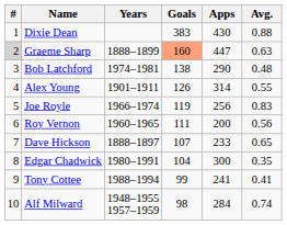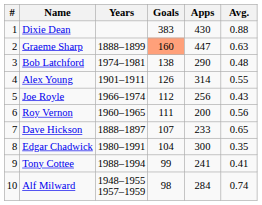 <table class="wikitable" style="text-align: center;">
 <tr>
 <th>#</th>
 <th>Name</th>
 <th>Years</th>
 <th style="width: 3em;">Goals</th>
 <th style="width: 3em;">Apps</th>
 <th style="width: 3em;">Avg.</th>
 </tr>
 <tr>
 <td style="text-align:right;">1</td>
 <td style="text-align:left;"> <a href='#'>Dixie Dean</a></td>
 <td></td>
 <td>383</td>
 <td>430</td>
 <td>0.88</td>
 </tr>
 <tr>
-<td style="background: lightgrey; text-align:right;">2</td>
+<td style="text-align:right;">2</td>
 <td style="text-align:left;"> <a href='#'>Graeme Sharp</a></td>
 <td>1888–1899</td>
 <td style="background: lightsalmon;">160</td>
 <td>447</td>
 <td>0.63</td>
 </tr>
 <tr>
 <td style="text-align:right;">3</td>
 <td style="text-align:left;"> <a href='#'>Bob Latchford</a></td>
 <td>1974–1981</td>
 <td>138</td>
 <td>290</td>
 <td>0.48</td>
 </tr>
 <tr>
 <td style="text-align:right;">4</td>
 <td style="text-align:left;"> <a href='#'>Alex Young</a></td>
 <td>1901–1911</td>
 <td>126</td>
 <td>314</td>
 <td>0.55</td>
 </tr>
 <tr>
 <td style="text-align:right;">5</td>
 <td style="text-align:left;"> <a href='#'>Joe Royle</a></td>
 <td>1966–1974</td>
-<td>119</td>
+<td>112</td>
 <td>256</td>
-<td>0.83</td>
+<td>0.43</td>
 </tr>
 <tr>
 <td style="text-align:right;">6</td>
 <td style="text-align:left;"> <a href='#'>Roy Vernon</a></td>
 <td>1960–1965</td>
 <td>111</td>
 <td>200</td>
 <td>0.56</td>
 </tr>
 <tr>
 <td style="text-align:right;">7</td>
 <td style="text-align:left;"> <a href='#'>Dave Hickson</a></td>
 <td>1888–1897</td>
 <td>107</td>
 <td>233</td>
 <td>0.65</td>
 </tr>
 <tr>
 <td style="text-align:right;">8</td>
 <td style="text-align:left;"> <a href='#'>Edgar Chadwick</a></td>
 <td>1980–1991</td>
 <td>104</td>
 <td>300</td>
 <td>0.35</td>
 </tr>
 <tr>
 <td style="text-align:right;">9</td>
 <td style="text-align:left;"> <a href='#'>Tony Cottee</a></td>
 <td>1988–1994</td>
 <td>99</td>
 <td>241</td>
 <td>0.41</td>
 </tr>
 <tr>
 <td style="text-align:right;">10</td>
 <td style="text-align:left;"> <a href='#'>Alf Milward</a></td>
 <td>1948–1955<br>1957–1959</td>
 <td>98</td>
 <td>284</td>
 <td>0.74</td>
 </tr>
 </table>
